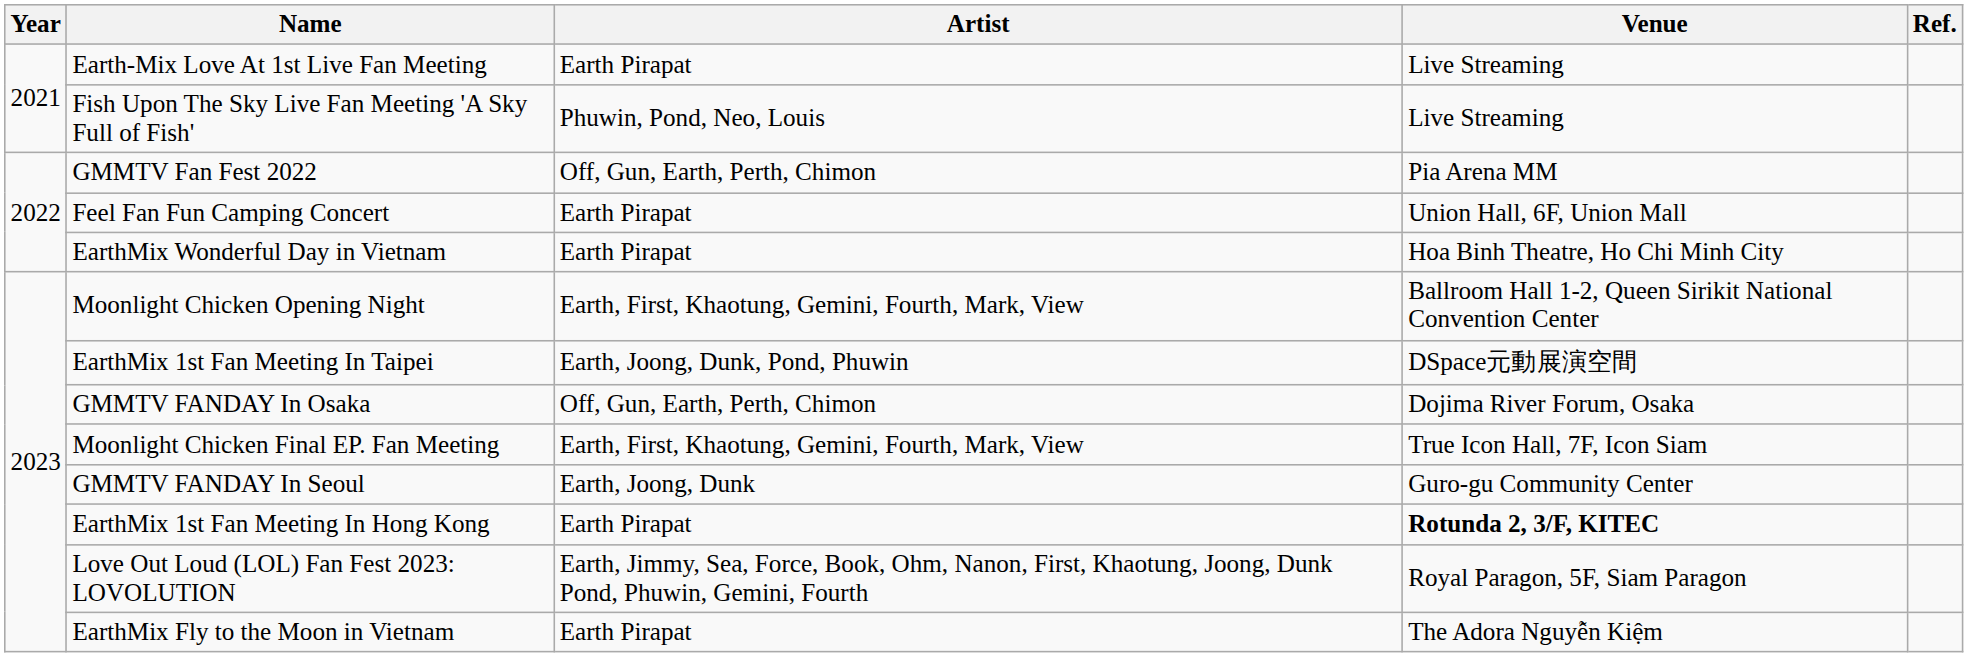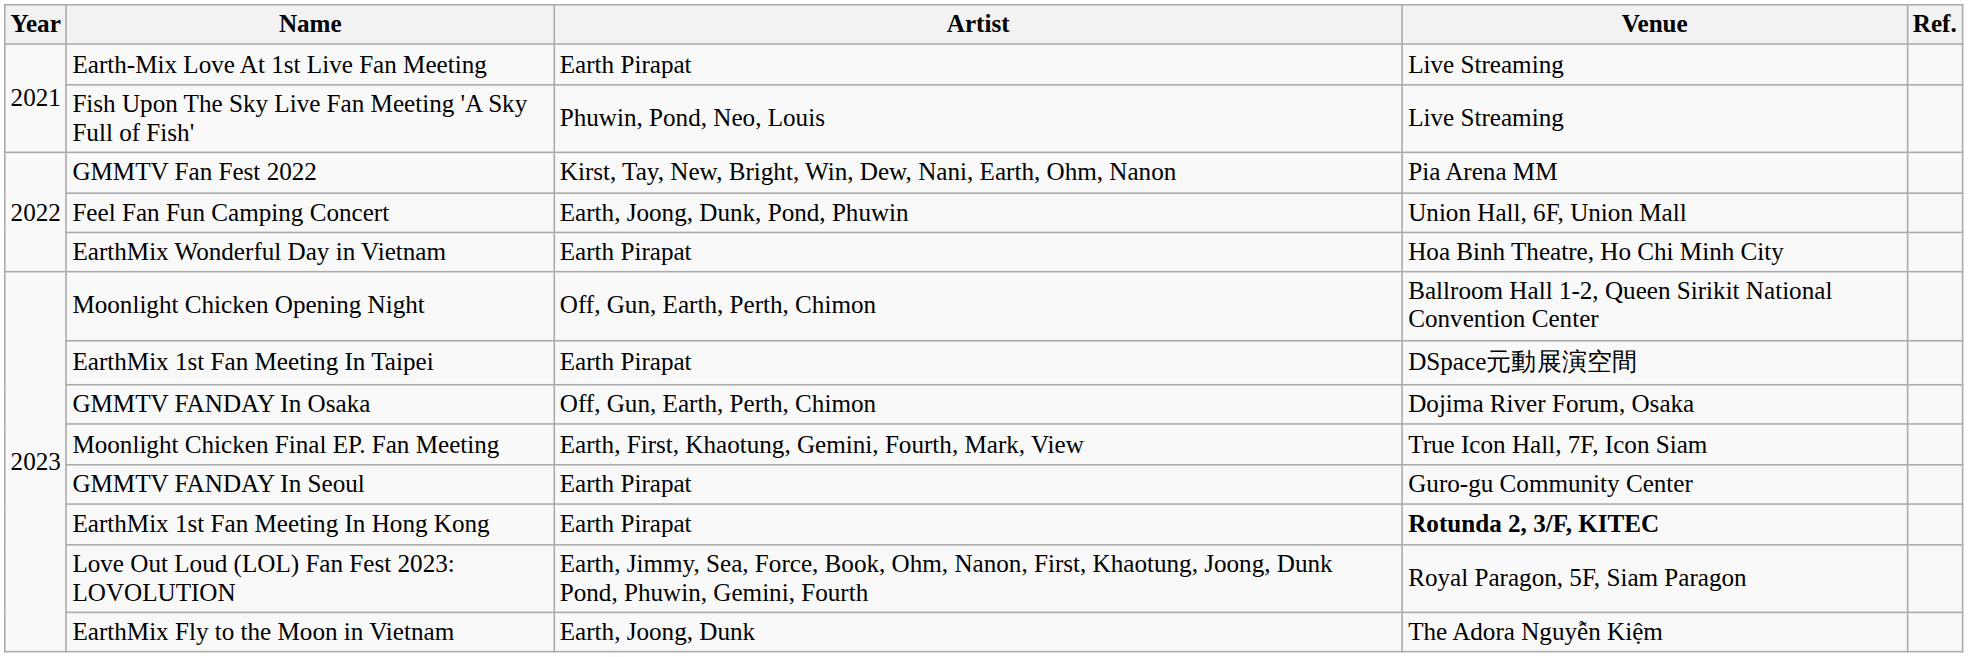 <table class="wikitable">
 <tr>
 <th>Year</th>
 <th>Name</th>
 <th>Artist</th>
 <th>Venue</th>
 <th>Ref.</th>
 </tr>
 <tr>
 <td rowspan="2">2021</td>
 <td>Earth-Mix Love At 1st Live Fan Meeting</td>
 <td>Earth Pirapat</td>
 <td>Live Streaming</td>
 <td></td>
 </tr>
 <tr>
 <td>Fish Upon The Sky Live Fan Meeting 'A Sky Full of Fish'</td>
 <td>Phuwin, Pond, Neo, Louis</td>
 <td>Live Streaming</td>
 <td></td>
 </tr>
 <tr>
 <td rowspan="3">2022</td>
 <td>GMMTV Fan Fest 2022</td>
-<td>Off, Gun, Earth, Perth, Chimon</td>
+<td>Kirst, Tay, New, Bright, Win, Dew, Nani, Earth, Ohm, Nanon</td>
 <td>Pia Arena MM</td>
 <td></td>
 </tr>
 <tr>
 <td>Feel Fan Fun Camping Concert</td>
-<td>Earth Pirapat</td>
+<td>Earth, Joong, Dunk, Pond, Phuwin</td>
 <td>Union Hall, 6F, Union Mall</td>
 <td></td>
 </tr>
 <tr>
 <td>EarthMix Wonderful Day in Vietnam</td>
 <td>Earth Pirapat</td>
 <td>Hoa Binh Theatre, Ho Chi Minh City</td>
 <td></td>
 </tr>
 <tr>
 <td rowspan="8">2023</td>
 <td>Moonlight Chicken Opening Night</td>
-<td>Earth, First, Khaotung, Gemini, Fourth, Mark, View</td>
+<td>Off, Gun, Earth, Perth, Chimon</td>
 <td>Ballroom Hall 1-2, Queen Sirikit National Convention Center</td>
 <td></td>
 </tr>
 <tr>
 <td>EarthMix 1st Fan Meeting In Taipei</td>
-<td>Earth, Joong, Dunk, Pond, Phuwin</td>
+<td>Earth Pirapat</td>
 <td>DSpace元動展演空間</td>
 <td></td>
 </tr>
 <tr>
 <td>GMMTV FANDAY In Osaka</td>
 <td>Off, Gun, Earth, Perth, Chimon</td>
 <td>Dojima River Forum, Osaka</td>
 <td></td>
 </tr>
 <tr>
 <td>Moonlight Chicken Final EP. Fan Meeting</td>
 <td>Earth, First, Khaotung, Gemini, Fourth, Mark, View</td>
 <td>True Icon Hall, 7F, Icon Siam</td>
 <td></td>
 </tr>
 <tr>
 <td>GMMTV FANDAY In Seoul</td>
-<td>Earth, Joong, Dunk</td>
+<td>Earth Pirapat</td>
 <td>Guro-gu Community Center</td>
 <td></td>
 </tr>
 <tr>
 <td>EarthMix 1st Fan Meeting In Hong Kong</td>
 <td>Earth Pirapat</td>
 <td><strong>Rotunda 2, 3/F, KITEC</strong></td>
 <td></td>
 </tr>
 <tr>
 <td>Love Out Loud (LOL) Fan Fest 2023: LOVOLUTION</td>
 <td>Earth, Jimmy, Sea, Force, Book, Ohm, Nanon, First, Khaotung, Joong, Dunk Pond, Phuwin, Gemini, Fourth</td>
 <td>Royal Paragon, 5F, Siam Paragon</td>
 <td></td>
 </tr>
 <tr>
 <td>EarthMix Fly to the Moon in Vietnam</td>
-<td>Earth Pirapat</td>
+<td>Earth, Joong, Dunk</td>
 <td>The Adora Nguyễn Kiệm</td>
 <td></td>
 </tr>
 </table>
